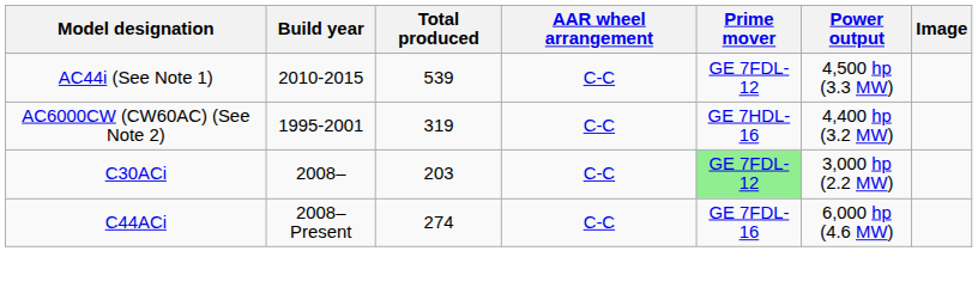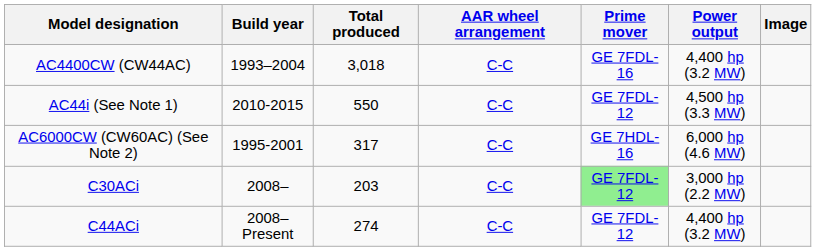 <table class="wikitable sortable">
 <tr>
 <th>Model designation</th>
 <th>Build year</th>
 <th>Total produced</th>
 <th class="unsortable"><a href='#'>AAR wheel arrangement</a></th>
 <th><a href='#'>Prime mover</a></th>
 <th><a href='#'>Power output</a></th>
 <th class="unsortable">Image</th>
 </tr>
 <tr align = "center">
+<td><a href='#'>AC4400CW</a> (CW44AC)</td>
+<td>1993–2004</td>
+<td>3,018</td>
+<td><a href='#'>C-C</a></td>
+<td><a href='#'>GE 7FDL-16</a></td>
+<td>4,400 <a href='#'>hp</a><br>(3.2 <a href='#'>MW</a>)</td>
+<td></td>
+</tr>
+<tr align = "center">
 <td><a href='#'>AC44i</a> (See Note 1)</td>
 <td>2010-2015</td>
-<td>539</td>
+<td>550</td>
 <td><a href='#'>C-C</a></td>
 <td><a href='#'>GE 7FDL-12</a></td>
 <td>4,500 <a href='#'>hp</a><br>(3.3 <a href='#'>MW</a>)</td>
 <td></td>
 </tr>
 <tr align = "center">
 <td><a href='#'>AC6000CW</a> (CW60AC) (See Note 2)</td>
 <td>1995-2001</td>
-<td>319</td>
+<td>317</td>
 <td><a href='#'>C-C</a></td>
 <td><a href='#'>GE 7HDL-16</a></td>
-<td>4,400 <a href='#'>hp</a><br>(3.2 <a href='#'>MW</a>)</td>
+<td>6,000 <a href='#'>hp</a><br>(4.6 <a href='#'>MW</a>)</td>
 <td></td>
 </tr>
 <tr align = "center">
 <td><a href='#'>C30ACi</a></td>
 <td>2008–</td>
 <td>203</td>
 <td><a href='#'>C-C</a></td>
 <td style="background: lightgreen;"><a href='#'>GE 7FDL-12</a></td>
 <td>3,000 <a href='#'>hp</a><br>(2.2 <a href='#'>MW</a>)</td>
 <td></td>
 </tr>
 <tr align = "center">
 <td><a href='#'>C44ACi</a></td>
 <td>2008–Present</td>
 <td>274</td>
 <td><a href='#'>C-C</a></td>
-<td><a href='#'>GE 7FDL-16</a></td>
-<td>6,000 <a href='#'>hp</a><br>(4.6 <a href='#'>MW</a>)</td>
+<td><a href='#'>GE 7FDL-12</a></td>
+<td>4,400 <a href='#'>hp</a><br>(3.2 <a href='#'>MW</a>)</td>
 <td></td>
 </tr>
 </table>
